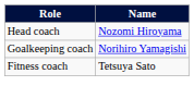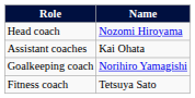 <table class="wikitable">
 <tr>
 <th style="color:#FFFFFF;background:#001040">Role</th>
 <th style="color:#FFFFFF;background:#001040">Name</th>
 </tr>
 <tr>
 <td>Head coach</td>
 <td> <a href='#'>Nozomi Hiroyama</a></td>
 </tr>
 <tr>
+<td>Assistant coaches</td>
+<td> Kai Ohata</td>
+</tr>
+<tr>
 <td>Goalkeeping coach</td>
 <td> <a href='#'>Norihiro Yamagishi</a></td>
 </tr>
 <tr>
 <td>Fitness coach</td>
 <td> Tetsuya Sato</td>
 </tr>
 </table>
